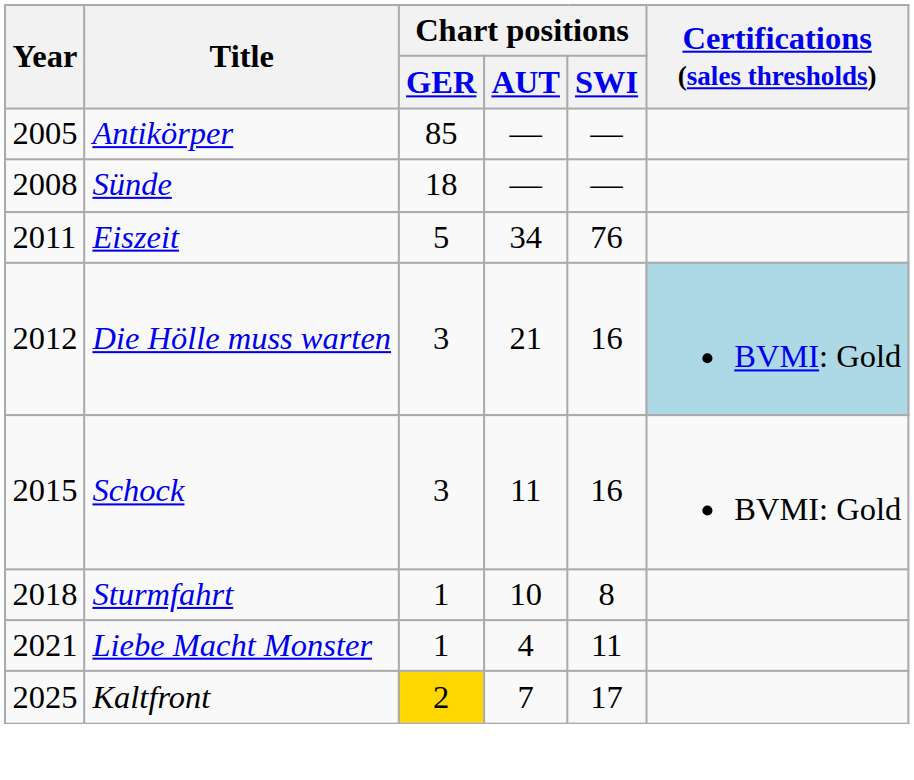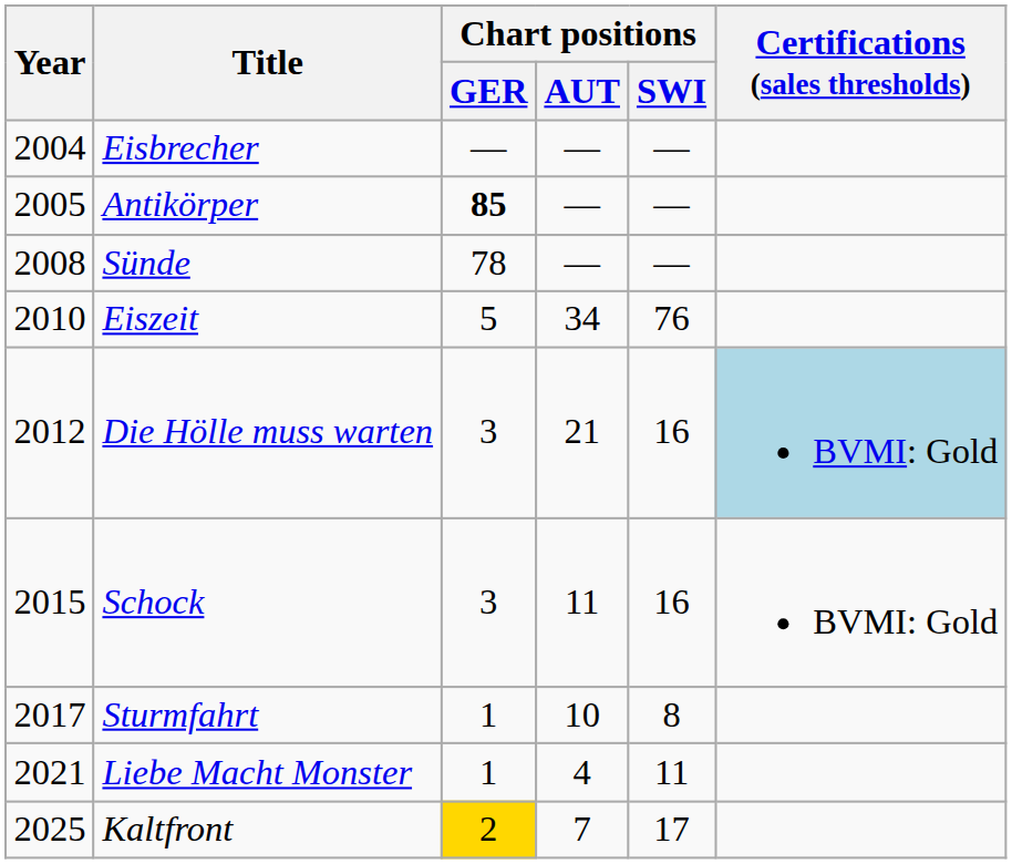 <table class="wikitable">
 <tr>
 <th rowspan="2">Year</th>
 <th rowspan="2">Title</th>
 <th colspan="3">Chart positions</th>
 <th rowspan="2"><a href='#'>Certifications</a> <br><small>(<a href='#'>sales thresholds</a>)</small></th>
 </tr>
 <tr>
 <th><a href='#'>GER</a><br></th>
 <th><a href='#'>AUT</a><br></th>
 <th><a href='#'>SWI</a><br></th>
 </tr>
 <tr>
+<td>2004</td>
+<td><em><a href='#'>Eisbrecher</a></em></td>
+<td style="text-align:center;">—</td>
+<td style="text-align:center;">—</td>
+<td style="text-align:center;">—</td>
+<td align="center"></td>
+</tr>
+<tr>
 <td>2005</td>
 <td><em><a href='#'>Antikörper</a></em></td>
-<td style="text-align:center;">85</td>
+<td style="text-align:center;"><strong>85</strong></td>
 <td style="text-align:center;">—</td>
 <td style="text-align:center;">—</td>
 <td align="center"></td>
 </tr>
 <tr>
 <td>2008</td>
 <td><em><a href='#'>Sünde</a></em></td>
-<td style="text-align:center;">18</td>
+<td style="text-align:center;">78</td>
 <td style="text-align:center;">—</td>
 <td style="text-align:center;">—</td>
 <td align="center"></td>
 </tr>
 <tr>
-<td>2011</td>
+<td>2010</td>
 <td><em><a href='#'>Eiszeit</a></em></td>
 <td style="text-align:center;">5</td>
 <td style="text-align:center;">34</td>
 <td style="text-align:center;">76</td>
 <td align="center"></td>
 </tr>
 <tr>
 <td>2012</td>
 <td><em><a href='#'>Die Hölle muss warten</a></em></td>
 <td style="text-align:center;">3</td>
 <td style="text-align:center;">21</td>
 <td style="text-align:center;">16</td>
 <td style="background: lightblue;"><br><ul><li><a href='#'>BVMI</a>: Gold</li></ul></td>
 </tr>
 <tr>
 <td>2015</td>
 <td><em><a href='#'>Schock</a></em></td>
 <td style="text-align:center;">3</td>
 <td style="text-align:center;">11</td>
 <td style="text-align:center;">16</td>
 <td><br><ul><li>BVMI: Gold</li></ul></td>
 </tr>
 <tr>
-<td>2018</td>
+<td>2017</td>
 <td><em><a href='#'>Sturmfahrt</a></em></td>
 <td style="text-align:center;">1</td>
 <td style="text-align:center;">10</td>
 <td style="text-align:center;">8</td>
 <td align="center"></td>
 </tr>
 <tr>
 <td>2021</td>
 <td><em><a href='#'>Liebe Macht Monster</a></em></td>
 <td style="text-align:center;">1</td>
 <td style="text-align:center;">4</td>
 <td style="text-align:center;">11</td>
 <td align="center"></td>
 </tr>
 <tr>
 <td>2025</td>
 <td><em>Kaltfront</em></td>
 <td style="background: gold; text-align:center;">2</td>
 <td style="text-align:center;">7<br></td>
 <td style="text-align:center;">17</td>
 <td align="center"></td>
 </tr>
 </table>
